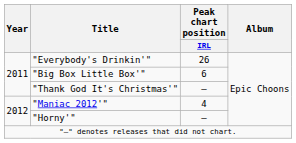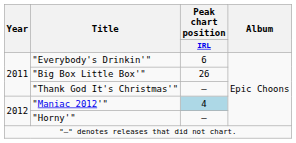 <table class="wikitable plainrowheaders" style="text-align:center;">
 <tr>
 <th rowspan=2>Year</th>
 <th rowspan=2>Title</th>
 <th>Peak chart position</th>
 <th rowspan="2">Album</th>
 </tr>
 <tr>
 <th style="width:5em;font-size:85%"><a href='#'>IRL</a><br></th>
 </tr>
 <tr>
 <td rowspan="3">2011</td>
 <td style="text-align:left;">"Everybody's Drinkin'"</td>
-<td>26</td>
+<td>6</td>
 <td rowspan="5">Epic Choons</td>
 </tr>
 <tr>
 <td style="text-align:left;">"Big Box Little Box'"</td>
-<td>6</td>
+<td>26</td>
 </tr>
 <tr>
 <td style="text-align:left;">"Thank God It's Christmas'"</td>
 <td>—</td>
 </tr>
 <tr>
 <td rowspan="2">2012</td>
 <td style="text-align:left;">"<a href='#'>Maniac 2012</a>'"</td>
-<td>4</td>
+<td style="background: lightblue;">4</td>
 </tr>
 <tr>
 <td style="text-align:left;">"Horny'"</td>
 <td>—</td>
 </tr>
 <tr>
 <td colspan="5"  style="font-size:8pt; text-align:center;">"—" denotes releases that did not chart.</td>
 </tr>
 </table>
